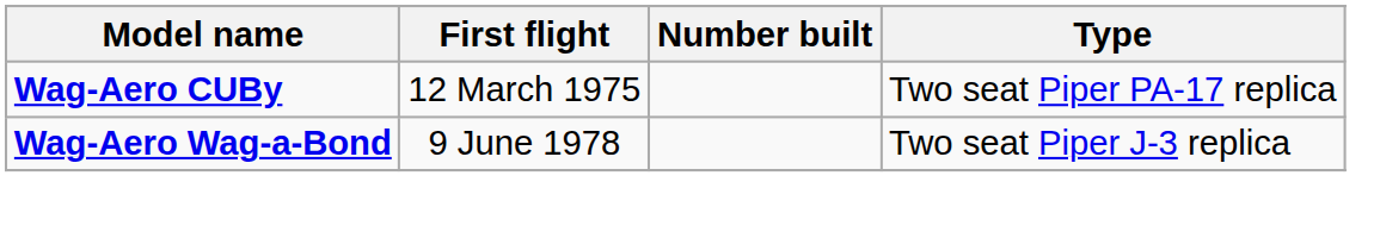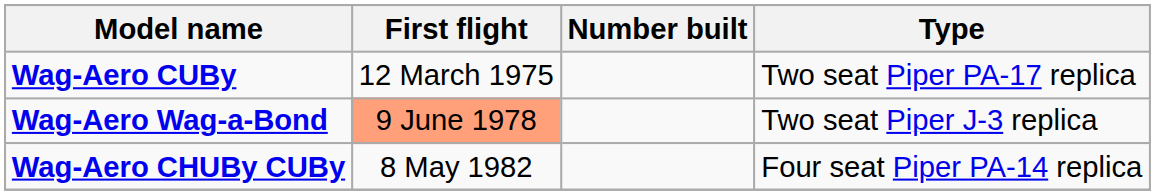 <table class="wikitable" align=center style="font-size:90%;">
 <tr>
 </tr>
 <tr style="background:#efefef;">
 <th>Model name</th>
 <th>First flight</th>
 <th>Number built</th>
 <th>Type</th>
 </tr>
 <tr>
 <td align=left><strong><a href='#'>Wag-Aero CUBy</a></strong></td>
 <td align=center>12 March 1975</td>
 <td align=center></td>
 <td align=left>Two seat <a href='#'>Piper PA-17</a> replica</td>
 </tr>
 <tr>
 <td align=left><strong><a href='#'>Wag-Aero Wag-a-Bond</a></strong></td>
-<td align=center>9 June 1978</td>
+<td align=center style="background: lightsalmon;">9 June 1978</td>
 <td align=center></td>
 <td align=left>Two seat <a href='#'>Piper J-3</a> replica</td>
 </tr>
 <tr>
+<td align=left><strong><a href='#'>Wag-Aero CHUBy CUBy</a></strong></td>
+<td align=center>8 May 1982</td>
+<td align=center></td>
+<td align=left>Four seat <a href='#'>Piper PA-14</a> replica</td>
+</tr>
+<tr>
 </tr>
 </table>
